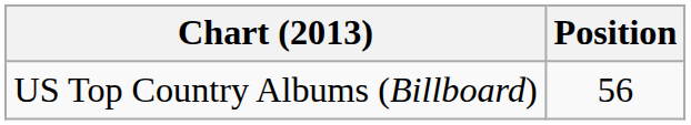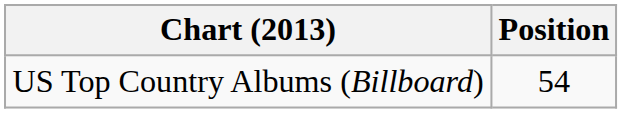 <table class="wikitable">
 <tr>
 <th>Chart (2013)</th>
 <th>Position</th>
 </tr>
 <tr>
 <td>US Top Country Albums (<em>Billboard</em>)</td>
-<td align="center">56</td>
+<td align="center">54</td>
 </tr>
 </table>
